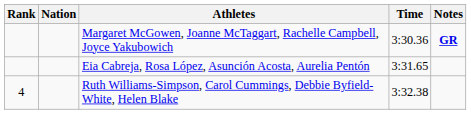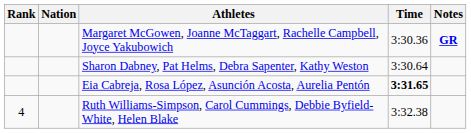 <table class="wikitable sortable" style="text-align:center">
 <tr>
 <th>Rank</th>
 <th>Nation</th>
 <th>Athletes</th>
 <th>Time</th>
 <th>Notes</th>
 </tr>
 <tr>
 <td></td>
 <td align=left></td>
 <td align=left><a href='#'>Margaret McGowen</a>, <a href='#'>Joanne McTaggart</a>, <a href='#'>Rachelle Campbell</a>, <a href='#'>Joyce Yakubowich</a></td>
 <td>3:30.36</td>
 <td><strong><a href='#'>GR</a></strong></td>
 </tr>
 <tr>
 <td></td>
 <td align=left></td>
+<td align=left><a href='#'>Sharon Dabney</a>, <a href='#'>Pat Helms</a>, <a href='#'>Debra Sapenter</a>, <a href='#'>Kathy Weston</a></td>
+<td>3:30.64</td>
+<td></td>
+</tr>
+<tr>
+<td></td>
+<td align=left></td>
 <td align=left><a href='#'>Eia Cabreja</a>, <a href='#'>Rosa López</a>, <a href='#'>Asunción Acosta</a>, <a href='#'>Aurelia Pentón</a></td>
-<td>3:31.65</td>
+<td><strong>3:31.65</strong></td>
 <td></td>
 </tr>
 <tr>
 <td>4</td>
 <td align=left></td>
 <td align=left><a href='#'>Ruth Williams-Simpson</a>, <a href='#'>Carol Cummings</a>, <a href='#'>Debbie Byfield-White</a>, <a href='#'>Helen Blake</a></td>
 <td>3:32.38</td>
 <td></td>
 </tr>
 </table>
